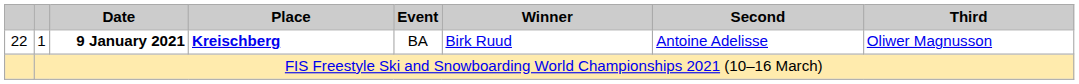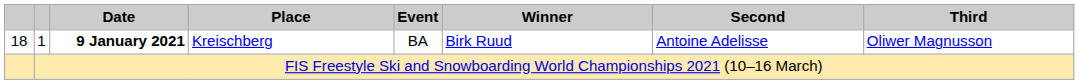 <table class="wikitable plainrowheaders" style="background:#fff; font-size:86%; line-height:16px; border:grey solid 1px; border-collapse:collapse;">
 <tr>
 <th scope="col" style="background:#ccc; width:20px;"></th>
 <th scope="col" style="background:#ccc; width=30 px;"></th>
 <th scope="col" style="background:#ccc; width:120px;">Date</th>
 <th scope="col" style="background:#ccc; width:180px;">Place</th>
 <th scope="col" style="background:#ccc; width:15px;">Event</th>
 <th scope="col" style="background:#ccc; width:185px;">Winner</th>
 <th scope="col" style="background:#ccc; width:185px;">Second</th>
 <th scope="col" style="background:#ccc; width:185px;">Third</th>
 </tr>
 <tr>
-<td align="center">22</td>
+<td align="center">18</td>
 <td align="center">1</td>
 <td align="right"><strong>9 January 2021</strong></td>
-<td><strong> <a href='#'>Kreischberg</a></strong></td>
+<td> <a href='#'>Kreischberg</a></td>
 <td align="center">BA</td>
 <td> <a href='#'>Birk Ruud</a></td>
 <td> <a href='#'>Antoine Adelisse</a></td>
 <td> <a href='#'>Oliwer Magnusson</a></td>
 </tr>
 <tr style="background:#FFEBAD">
 <td></td>
 <td align="center" colspan="7"><a href='#'>FIS Freestyle Ski and Snowboarding World Championships 2021</a>  (10–16 March)</td>
 </tr>
 </table>
